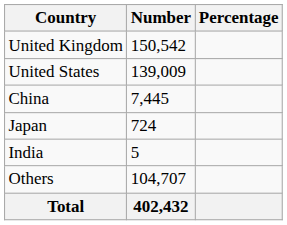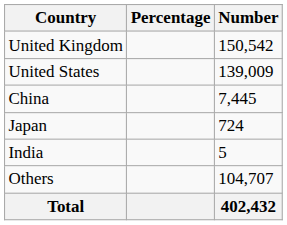 <table class="wikitable sortable">
 <tr>
 <th>Country</th>
+<th>Percentage</th>
 <th>Number</th>
-<th>Percentage</th>
 </tr>
 <tr>
 <td>United Kingdom</td>
+<td></td>
 <td>150,542</td>
-<td></td>
 </tr>
 <tr>
 <td>United States</td>
+<td></td>
 <td>139,009</td>
-<td></td>
 </tr>
 <tr>
 <td>China</td>
+<td></td>
 <td>7,445</td>
-<td></td>
 </tr>
 <tr>
 <td>Japan</td>
+<td></td>
 <td>724</td>
-<td></td>
 </tr>
 <tr>
 <td>India</td>
+<td></td>
 <td>5</td>
-<td></td>
 </tr>
 <tr>
 <td>Others</td>
+<td></td>
 <td>104,707</td>
-<td></td>
 </tr>
 <tr>
 <th>Total</th>
+<th></th>
 <th>402,432</th>
-<th></th>
 </tr>
 </table>
